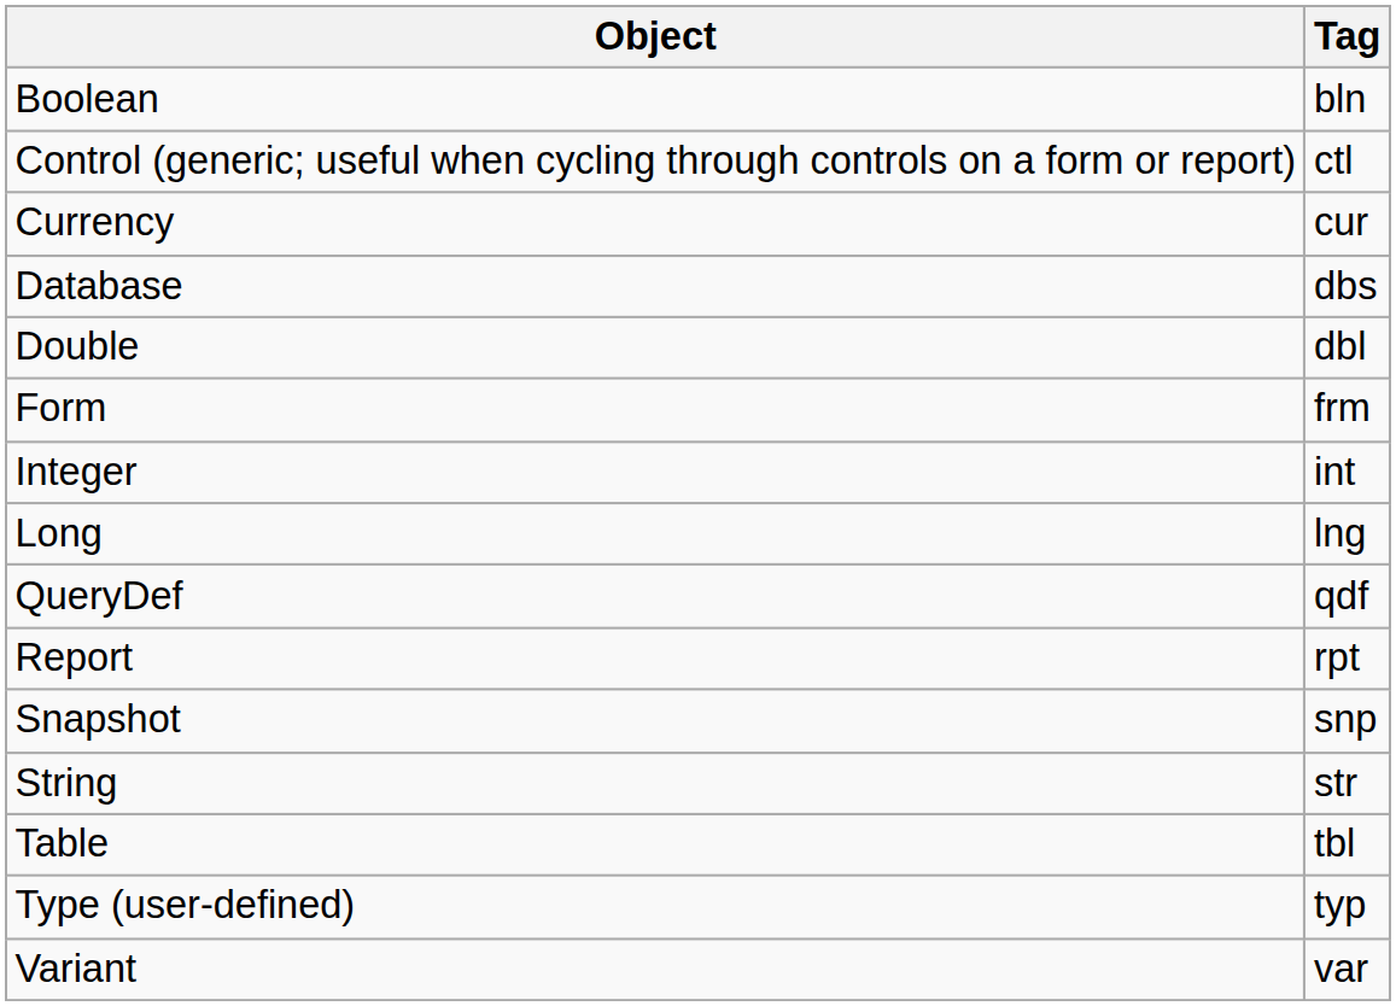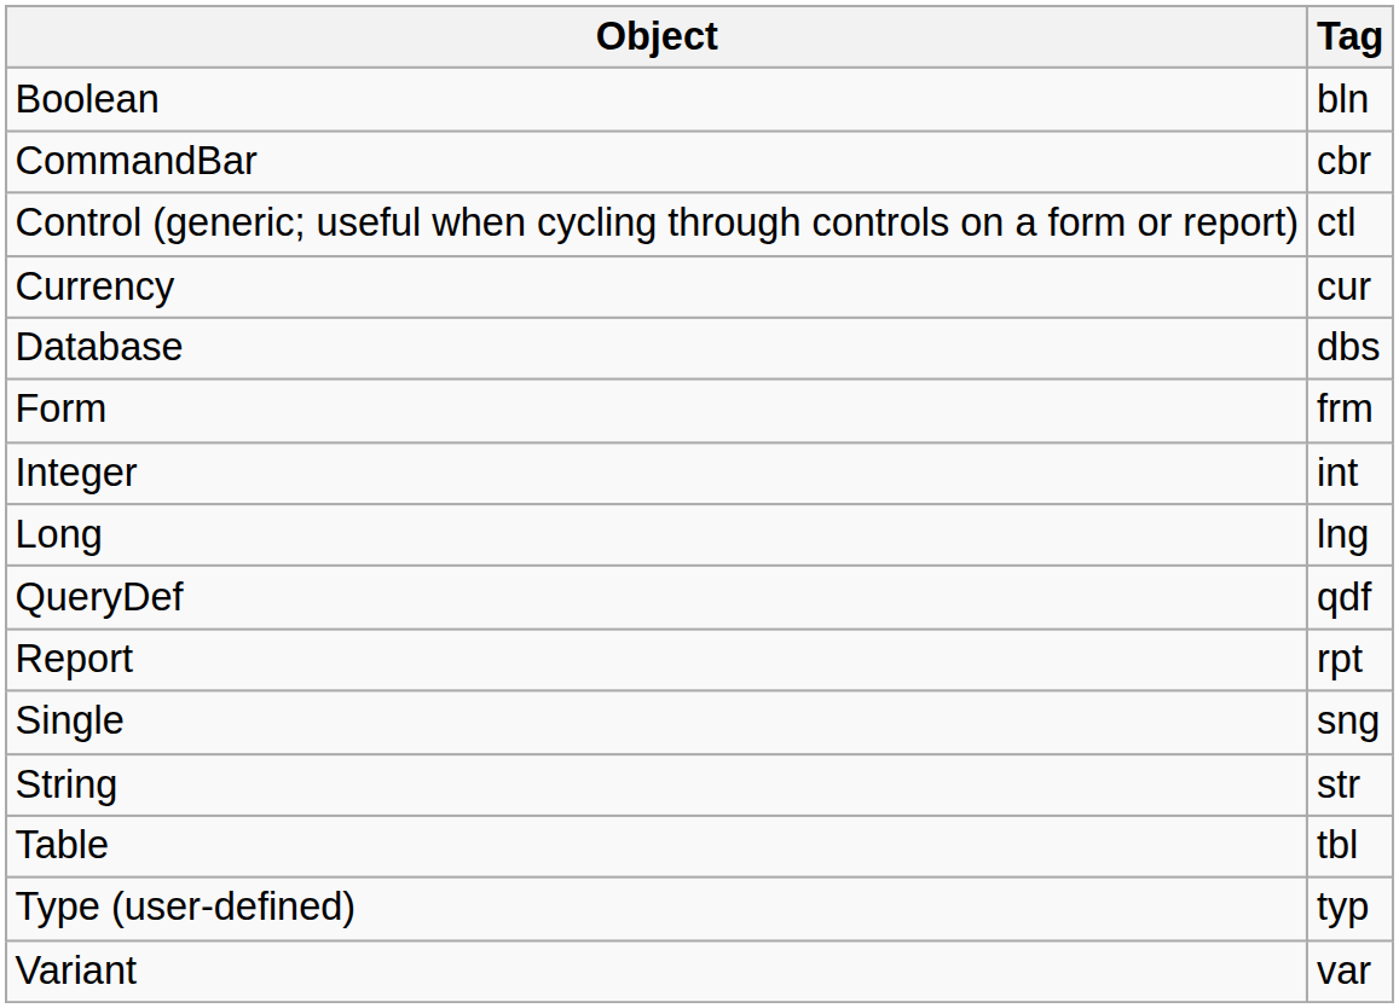 <table class="wikitable">
 <tr>
 <th>Object</th>
 <th>Tag</th>
 </tr>
 <tr>
 <td>Boolean</td>
 <td>bln</td>
+</tr>
+<tr>
+<td>CommandBar</td>
+<td>cbr</td>
 </tr>
 <tr>
 <td>Control (generic; useful when cycling through controls on a form or report)</td>
 <td>ctl</td>
 </tr>
 <tr>
 <td>Currency</td>
 <td>cur</td>
 </tr>
 <tr>
 <td>Database</td>
 <td>dbs</td>
-</tr>
-<tr>
-<td>Double</td>
-<td>dbl</td>
 </tr>
 <tr>
 <td>Form</td>
 <td>frm</td>
 </tr>
 <tr>
 <td>Integer</td>
 <td>int</td>
 </tr>
 <tr>
 <td>Long</td>
 <td>lng</td>
 </tr>
 <tr>
 <td>QueryDef</td>
 <td>qdf</td>
 </tr>
 <tr>
 <td>Report</td>
 <td>rpt</td>
 </tr>
 <tr>
-<td>Snapshot</td>
-<td>snp</td>
+<td>Single</td>
+<td>sng</td>
 </tr>
 <tr>
 <td>String</td>
 <td>str</td>
 </tr>
 <tr>
 <td>Table</td>
 <td>tbl</td>
 </tr>
 <tr>
 <td>Type (user-defined)</td>
 <td>typ</td>
 </tr>
 <tr>
 <td>Variant</td>
 <td>var</td>
 </tr>
 </table>
